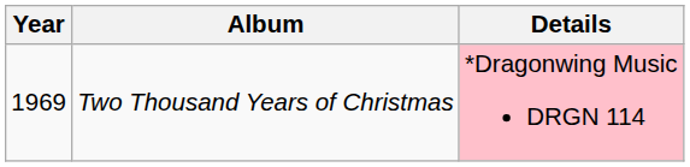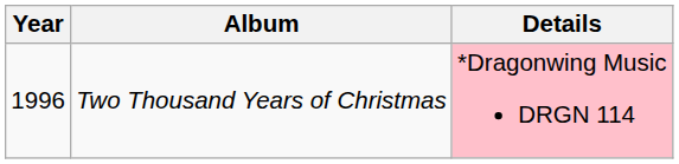 <table class="wikitable">
 <tr>
 <th>Year</th>
 <th>Album</th>
 <th>Details</th>
 </tr>
 <tr>
-<td>1969</td>
+<td>1996</td>
 <td><em>Two Thousand Years of Christmas</em></td>
 <td style="background: pink;">*Dragonwing Music<br><ul><li>DRGN 114</li></ul></td>
 </tr>
 </table>
